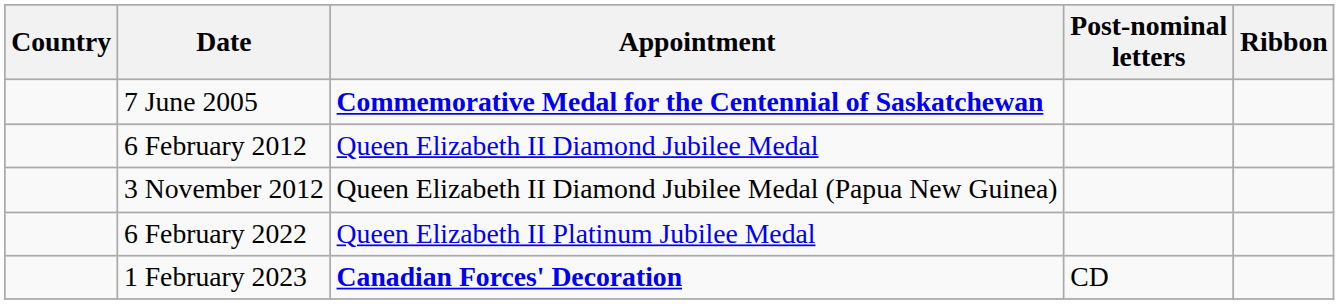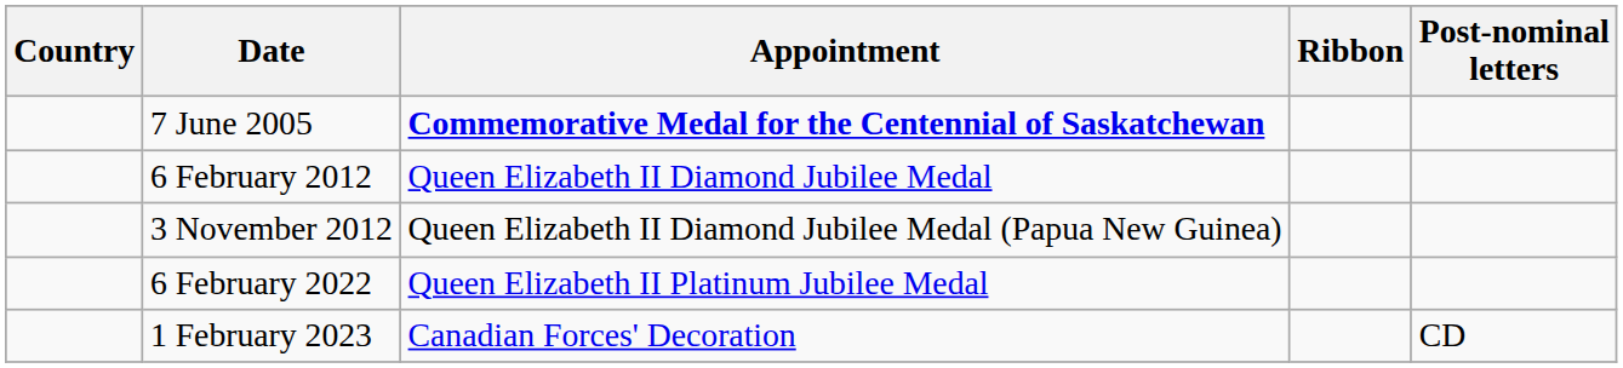 <table class="wikitable sortable" style="margin:0.5em 1em 0.5em 0; border:1px solid #005566; border-collapse:collapse;">
 <tr>
 <th>Country</th>
 <th>Date</th>
 <th>Appointment</th>
+<th>Ribbon</th>
 <th>Post-nominal<br>letters</th>
-<th>Ribbon</th>
 </tr>
 <tr>
 <td></td>
 <td>7 June 2005</td>
 <td><strong><a href='#'>Commemorative Medal for the Centennial of Saskatchewan</a></strong></td>
 <td></td>
 <td></td>
 </tr>
 <tr>
 <td></td>
 <td>6 February 2012</td>
 <td><a href='#'>Queen Elizabeth II Diamond Jubilee Medal</a></td>
 <td></td>
 <td></td>
 </tr>
 <tr>
 <td></td>
 <td>3 November 2012</td>
 <td>Queen Elizabeth II Diamond Jubilee Medal (Papua New Guinea)</td>
 <td></td>
 <td></td>
 </tr>
 <tr>
 <td></td>
 <td>6 February 2022</td>
 <td><a href='#'>Queen Elizabeth II Platinum Jubilee Medal</a></td>
 <td></td>
 <td></td>
 </tr>
 <tr>
 <td></td>
 <td>1 February 2023</td>
-<td><strong><a href='#'>Canadian Forces' Decoration</a></strong></td>
+<td><a href='#'>Canadian Forces' Decoration</a></td>
+<td></td>
 <td>CD</td>
-<td></td>
 </tr>
 </table>
